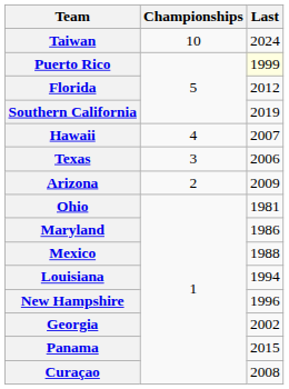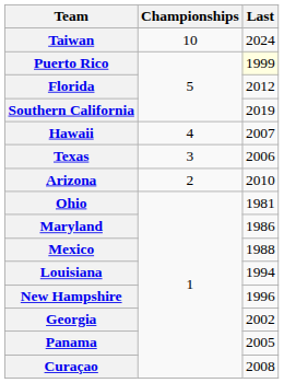 <table class="wikitable sortable" style="text-align:center;">
 <tr>
 <th scope="col">Team</th>
 <th scope="col">Championships</th>
 <th scope="col">Last</th>
 </tr>
 <tr>
 <th scope="row"> <a href='#'>Taiwan</a></th>
 <td>10</td>
 <td>2024</td>
 </tr>
 <tr>
 <th scope="row"> <a href='#'>Puerto Rico</a></th>
 <td rowspan="3">5</td>
 <td style="background: lightyellow;">1999</td>
 </tr>
 <tr>
 <th scope="row"> <a href='#'>Florida</a></th>
 <td>2012</td>
 </tr>
 <tr>
 <th scope="row"> <a href='#'>Southern California</a></th>
 <td>2019</td>
 </tr>
 <tr>
 <th scope="row"> <a href='#'>Hawaii</a></th>
 <td>4</td>
 <td>2007</td>
 </tr>
 <tr>
 <th scope="row"> <a href='#'>Texas</a></th>
 <td>3</td>
 <td>2006</td>
 </tr>
 <tr>
 <th scope="row"> <a href='#'>Arizona</a></th>
 <td>2</td>
-<td>2009</td>
+<td>2010</td>
 </tr>
 <tr>
 <th scope="row"> <a href='#'>Ohio</a></th>
 <td rowspan=8>1</td>
 <td>1981</td>
 </tr>
 <tr>
 <th scope="row"> <a href='#'>Maryland</a></th>
 <td>1986</td>
 </tr>
 <tr>
 <th scope="row"> <a href='#'>Mexico</a></th>
 <td>1988</td>
 </tr>
 <tr>
 <th scope="row"> <a href='#'>Louisiana</a></th>
 <td>1994</td>
 </tr>
 <tr>
 <th scope="row"> <a href='#'>New Hampshire</a></th>
 <td>1996</td>
 </tr>
 <tr>
 <th scope="row"> <a href='#'>Georgia</a></th>
 <td>2002</td>
 </tr>
 <tr>
 <th scope="row"> <a href='#'>Panama</a></th>
-<td>2015</td>
+<td>2005</td>
 </tr>
 <tr>
 <th scope="row"> <a href='#'>Curaçao</a></th>
 <td>2008</td>
 </tr>
 </table>
